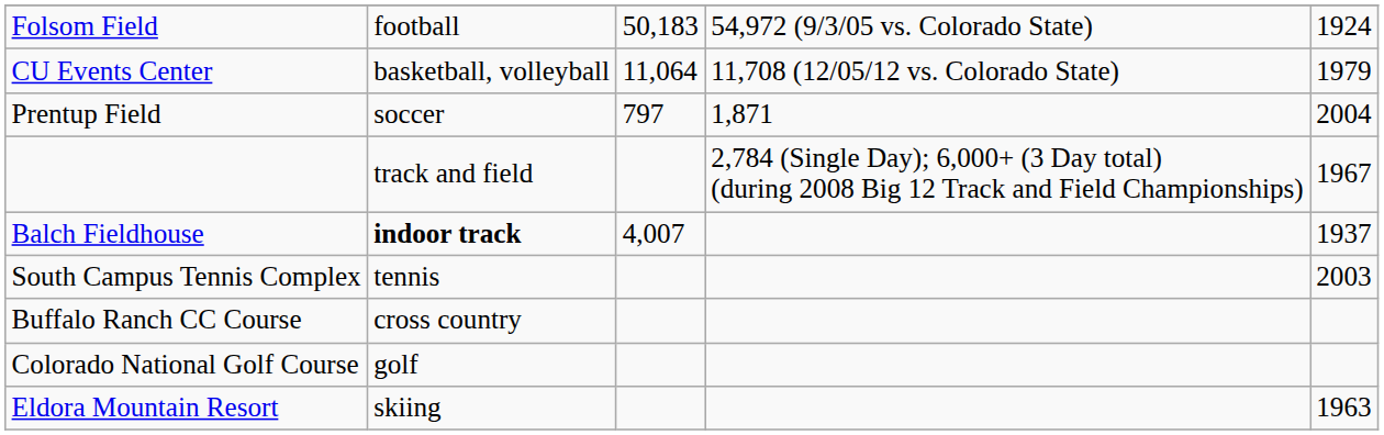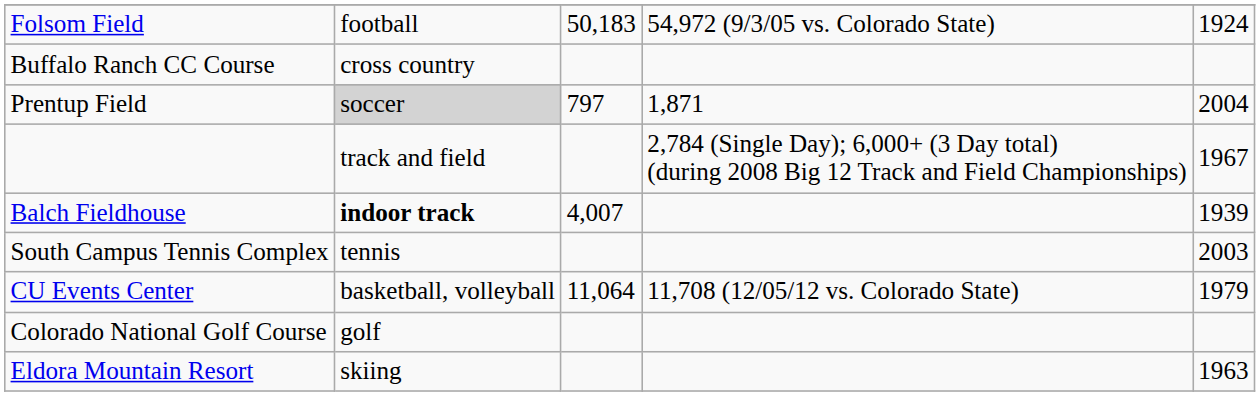 <table class="wikitable sortable">
 <tr>
 </tr>
 <tr>
 <td><a href='#'>Folsom Field</a></td>
 <td>football</td>
 <td>50,183</td>
 <td>54,972 (9/3/05 vs. Colorado State)</td>
 <td>1924</td>
 </tr>
 <tr>
-<td><a href='#'>CU Events Center</a></td>
-<td>basketball, volleyball</td>
-<td>11,064</td>
-<td>11,708 (12/05/12 vs. Colorado State)</td>
-<td>1979</td>
+<td>Buffalo Ranch CC Course</td>
+<td>cross country</td>
+<td></td>
+<td></td>
+<td></td>
 </tr>
 <tr>
 <td>Prentup Field</td>
-<td>soccer</td>
+<td style="background: lightgrey;">soccer</td>
 <td>797</td>
 <td>1,871</td>
 <td>2004</td>
 </tr>
 <tr>
 <td></td>
 <td>track and field</td>
 <td></td>
 <td>2,784 (Single Day); 6,000+ (3 Day total)<br>(during 2008 Big 12 Track and Field Championships)</td>
 <td>1967</td>
 </tr>
 <tr>
 <td><a href='#'>Balch Fieldhouse</a></td>
 <td><strong>indoor track</strong></td>
 <td>4,007</td>
 <td></td>
-<td>1937</td>
+<td>1939</td>
 </tr>
 <tr>
 <td>South Campus Tennis Complex</td>
 <td>tennis</td>
 <td></td>
 <td></td>
 <td>2003</td>
 </tr>
 <tr>
-<td>Buffalo Ranch CC Course</td>
-<td>cross country</td>
-<td></td>
-<td></td>
-<td></td>
+<td><a href='#'>CU Events Center</a></td>
+<td>basketball, volleyball</td>
+<td>11,064</td>
+<td>11,708 (12/05/12 vs. Colorado State)</td>
+<td>1979</td>
 </tr>
 <tr>
 <td>Colorado National Golf Course</td>
 <td>golf</td>
 <td></td>
 <td></td>
 <td></td>
 </tr>
 <tr>
 <td><a href='#'>Eldora Mountain Resort</a></td>
 <td>skiing</td>
 <td></td>
 <td></td>
 <td>1963</td>
 </tr>
 </table>
